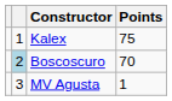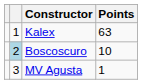 <table class="wikitable" style="font-size: 85%;">
 <tr>
 <th></th>
 <th></th>
 <th>Constructor</th>
 <th>Points</th>
 </tr>
 <tr>
 <td></td>
 <td align=center>1</td>
 <td> <a href='#'>Kalex</a></td>
-<td align=left>75</td>
+<td align=left>63</td>
 </tr>
 <tr>
 <td></td>
 <td align=center style="background: lightblue;">2</td>
 <td> <a href='#'>Boscoscuro</a></td>
-<td align=left>70</td>
+<td align=left>10</td>
 </tr>
 <tr>
 <td></td>
 <td align=center>3</td>
 <td> <a href='#'>MV Agusta</a></td>
 <td align=left>1</td>
 </tr>
 </table>
